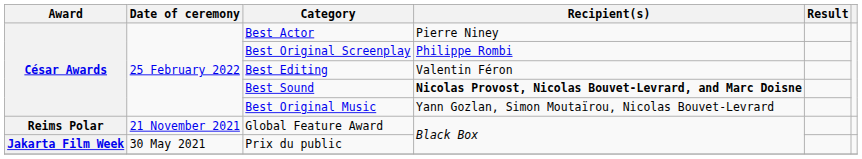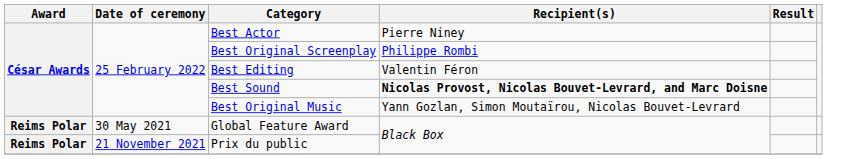 <table class="wikitable sortable plainrowheaders">
 <tr>
 <th scope="col">Award</th>
 <th scope="col">Date of ceremony</th>
 <th scope="col">Category</th>
 <th scope="col">Recipient(s)</th>
 <th scope="col">Result</th>
 <th scope="col" class="unsortable"></th>
 </tr>
 <tr>
 <th rowspan="5" scope="row"><a href='#'>César Awards</a></th>
 <td rowspan="5"><a href='#'>25 February 2022</a></td>
 <td><a href='#'>Best Actor</a></td>
 <td>Pierre Niney</td>
 <td></td>
 <td rowspan="5" align="center"></td>
 </tr>
 <tr>
 <td><a href='#'>Best Original Screenplay</a></td>
 <td><a href='#'>Philippe Rombi</a></td>
 <td></td>
 </tr>
 <tr>
 <td><a href='#'>Best Editing</a></td>
 <td>Valentin Féron</td>
 <td></td>
 </tr>
 <tr>
 <td><a href='#'>Best Sound</a></td>
 <td><strong>Nicolas Provost, Nicolas Bouvet-Levrard, and Marc Doisne</strong></td>
 <td></td>
 </tr>
 <tr>
 <td><a href='#'>Best Original Music</a></td>
 <td>Yann Gozlan, Simon Moutaïrou, Nicolas Bouvet-Levrard</td>
 <td></td>
 </tr>
 <tr>
 <th scope="row">Reims Polar</th>
-<td><a href='#'>21 November 2021</a></td>
+<td>30 May 2021</td>
 <td>Global Feature Award</td>
 <td rowspan="2"><em>Black Box</em></td>
 <td></td>
 <td align="center"></td>
 </tr>
 <tr>
-<th scope="row"><a href='#'>Jakarta Film Week</a></th>
-<td>30 May 2021</td>
+<th scope="row">Reims Polar</th>
+<td><a href='#'>21 November 2021</a></td>
 <td>Prix du public</td>
 <td></td>
 <td align="center"></td>
 </tr>
 <tr>
 </tr>
 </table>
